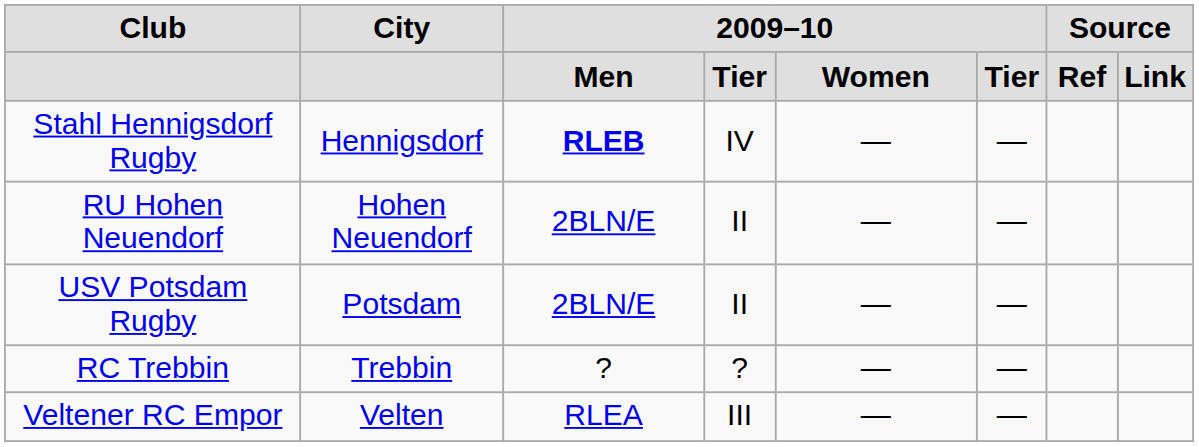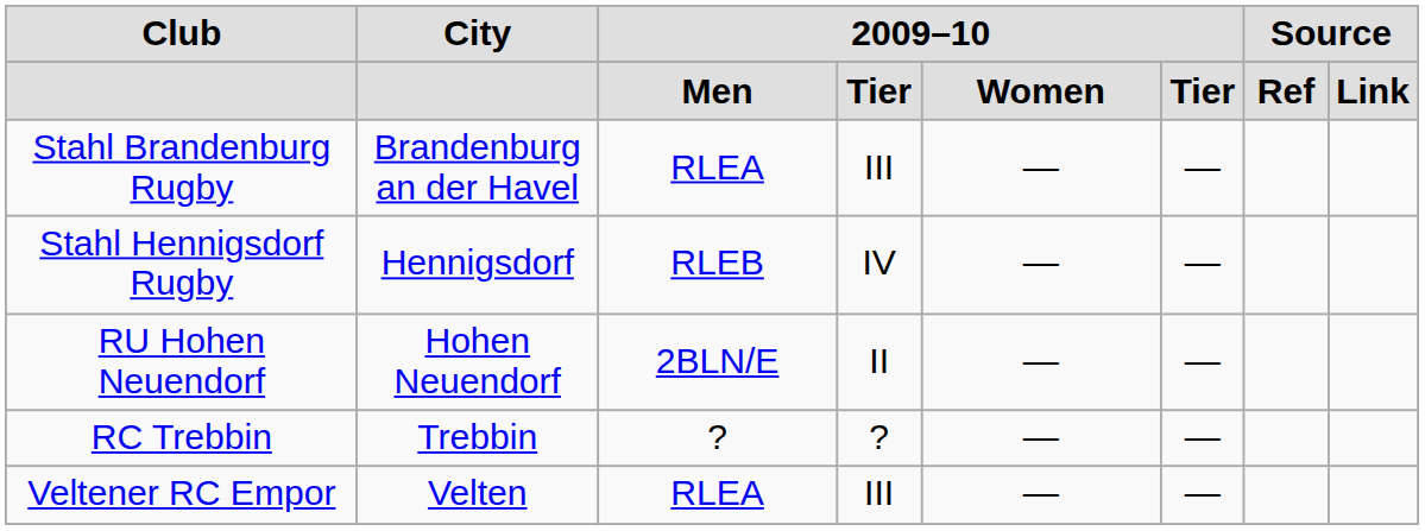 <table class="wikitable">
 <tr align="center"  bgcolor="#dfdfdf">
 <td width="150"><strong>Club</strong></td>
 <td width="100"><strong>City</strong></td>
 <td width="200" colspan=4><strong>2009–10</strong></td>
 <td colspan=2><strong>Source</strong></td>
 </tr>
 <tr align="center" bgcolor="#dfdfdf">
 <td></td>
 <td></td>
 <td width="100"><strong>Men</strong></td>
 <td width="30"><strong>Tier</strong></td>
 <td width="100"><strong>Women</strong></td>
 <td width="30"><strong>Tier</strong></td>
 <td width="30"><strong>Ref</strong></td>
 <td width="30"><strong>Link</strong></td>
 </tr>
 <tr align="center">
+<td><a href='#'>Stahl Brandenburg Rugby</a></td>
+<td><a href='#'>Brandenburg an der Havel</a></td>
+<td><a href='#'>RLEA</a></td>
+<td>III</td>
+<td>—</td>
+<td>—</td>
+<td></td>
+<td></td>
+</tr>
+<tr align="center">
 <td><a href='#'>Stahl Hennigsdorf Rugby</a></td>
 <td><a href='#'>Hennigsdorf</a></td>
-<td><strong><a href='#'>RLEB</a></strong></td>
+<td><a href='#'>RLEB</a></td>
 <td>IV</td>
 <td>—</td>
 <td>—</td>
 <td></td>
 <td></td>
 </tr>
 <tr align="center">
 <td><a href='#'>RU Hohen Neuendorf</a></td>
 <td><a href='#'>Hohen Neuendorf</a></td>
-<td><a href='#'>2BLN/E</a></td>
-<td>II</td>
-<td>—</td>
-<td>—</td>
-<td></td>
-<td></td>
-</tr>
-<tr align="center">
-<td><a href='#'>USV Potsdam Rugby</a></td>
-<td><a href='#'>Potsdam</a></td>
 <td><a href='#'>2BLN/E</a></td>
 <td>II</td>
 <td>—</td>
 <td>—</td>
 <td></td>
 <td></td>
 </tr>
 <tr align="center">
 <td><a href='#'>RC Trebbin</a></td>
 <td><a href='#'>Trebbin</a></td>
 <td>?</td>
 <td>?</td>
 <td>—</td>
 <td>—</td>
 <td></td>
 <td></td>
 </tr>
 <tr align="center">
 <td><a href='#'>Veltener RC Empor</a></td>
 <td><a href='#'>Velten</a></td>
 <td><a href='#'>RLEA</a></td>
 <td>III</td>
 <td>—</td>
 <td>—</td>
 <td></td>
 <td></td>
 </tr>
 </table>
